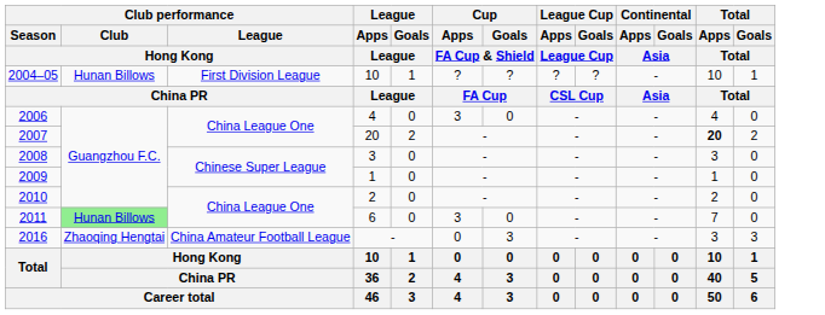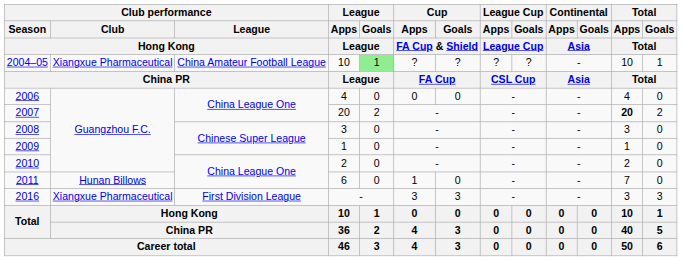 <table class="wikitable" style="text-align:center">
 <tr>
 <th colspan=3>Club performance</th>
 <th colspan=2>League</th>
 <th colspan=2>Cup</th>
 <th colspan=2>League Cup</th>
 <th colspan=2>Continental</th>
 <th colspan=2>Total</th>
 </tr>
 <tr>
 <th>Season</th>
 <th>Club</th>
 <th>League</th>
 <th>Apps</th>
 <th>Goals</th>
 <th>Apps</th>
 <th>Goals</th>
 <th>Apps</th>
 <th>Goals</th>
 <th>Apps</th>
 <th>Goals</th>
 <th>Apps</th>
 <th>Goals</th>
 </tr>
 <tr>
 <th colspan=3>Hong Kong</th>
 <th colspan=2>League</th>
 <th colspan=2><a href='#'>FA Cup</a> & <a href='#'>Shield</a></th>
 <th colspan=2><a href='#'>League Cup</a></th>
 <th colspan=2><a href='#'>Asia</a></th>
 <th colspan=2>Total</th>
 </tr>
 <tr>
 <td><a href='#'>2004–05</a></td>
-<td><a href='#'>Hunan Billows</a></td>
-<td><a href='#'>First Division League</a></td>
+<td><a href='#'>Xiangxue Pharmaceutical</a></td>
+<td><a href='#'>China Amateur Football League</a></td>
 <td>10</td>
-<td>1</td>
+<td style="background: lightgreen;">1</td>
 <td>?</td>
 <td>?</td>
 <td>?</td>
 <td>?</td>
 <td colspan="2">-</td>
 <td>10</td>
 <td>1</td>
 </tr>
 <tr>
 <th colspan=3>China PR</th>
 <th colspan=2>League</th>
 <th colspan=2><a href='#'>FA Cup</a></th>
 <th colspan=2><a href='#'>CSL Cup</a></th>
 <th colspan=2><a href='#'>Asia</a></th>
 <th colspan=2>Total</th>
 </tr>
 <tr>
 <td><a href='#'>2006</a></td>
 <td rowspan="5"><a href='#'>Guangzhou F.C.</a></td>
 <td rowspan="2"><a href='#'>China League One</a></td>
 <td>4</td>
 <td>0</td>
-<td>3</td>
+<td>0</td>
 <td>0</td>
 <td colspan="2">-</td>
 <td colspan="2">-</td>
 <td>4</td>
 <td>0</td>
 </tr>
 <tr>
 <td><a href='#'>2007</a></td>
 <td>20</td>
 <td>2</td>
 <td colspan="2">-</td>
 <td colspan="2">-</td>
 <td colspan="2">-</td>
 <td><strong>20</strong></td>
 <td>2</td>
 </tr>
 <tr>
 <td><a href='#'>2008</a></td>
 <td rowspan="2"><a href='#'>Chinese Super League</a></td>
 <td>3</td>
 <td>0</td>
 <td colspan="2">-</td>
 <td colspan="2">-</td>
 <td colspan="2">-</td>
 <td>3</td>
 <td>0</td>
 </tr>
 <tr>
 <td><a href='#'>2009</a></td>
 <td>1</td>
 <td>0</td>
 <td colspan="2">-</td>
 <td colspan="2">-</td>
 <td colspan="2">-</td>
 <td>1</td>
 <td>0</td>
 </tr>
 <tr>
 <td><a href='#'>2010</a></td>
 <td rowspan="2"><a href='#'>China League One</a></td>
 <td>2</td>
 <td>0</td>
 <td colspan="2">-</td>
 <td colspan="2">-</td>
 <td colspan="2">-</td>
 <td>2</td>
 <td>0</td>
 </tr>
 <tr>
 <td><a href='#'>2011</a></td>
-<td style="background: lightgreen;"><a href='#'>Hunan Billows</a></td>
+<td><a href='#'>Hunan Billows</a></td>
 <td>6</td>
 <td>0</td>
-<td>3</td>
+<td>1</td>
 <td>0</td>
 <td colspan="2">-</td>
 <td colspan="2">-</td>
 <td>7</td>
 <td>0</td>
 </tr>
 <tr>
 <td><a href='#'>2016</a></td>
-<td><a href='#'>Zhaoqing Hengtai</a></td>
-<td><a href='#'>China Amateur Football League</a></td>
+<td><a href='#'>Xiangxue Pharmaceutical</a></td>
+<td><a href='#'>First Division League</a></td>
 <td colspan="2">-</td>
-<td>0</td>
+<td>3</td>
 <td>3</td>
 <td colspan="2">-</td>
 <td colspan="2">-</td>
 <td>3</td>
 <td>3</td>
 </tr>
 <tr>
 <th rowspan=2>Total</th>
 <th colspan=2>Hong Kong</th>
 <th>10</th>
 <th>1</th>
 <th>0</th>
 <th>0</th>
 <th>0</th>
 <th>0</th>
 <th>0</th>
 <th>0</th>
 <th>10</th>
 <th>1</th>
 </tr>
 <tr>
 <th colspan=2>China PR</th>
 <th>36</th>
 <th>2</th>
 <th>4</th>
 <th>3</th>
 <th>0</th>
 <th>0</th>
 <th>0</th>
 <th>0</th>
 <th>40</th>
 <th>5</th>
 </tr>
 <tr>
 <th colspan=3>Career total</th>
 <th>46</th>
 <th>3</th>
 <th>4</th>
 <th>3</th>
 <th>0</th>
 <th>0</th>
 <th>0</th>
 <th>0</th>
 <th>50</th>
 <th>6</th>
 </tr>
 </table>
